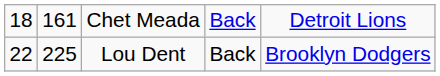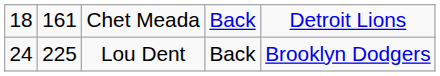 <table class="wikitable" style="text-align:center">
 <tr>
 <td>18</td>
 <td>161</td>
 <td>Chet Meada</td>
 <td><a href='#'>Back</a></td>
 <td><a href='#'>Detroit Lions</a></td>
 </tr>
 <tr>
-<td>22</td>
+<td>24</td>
 <td>225</td>
 <td>Lou Dent</td>
 <td>Back</td>
 <td><a href='#'>Brooklyn Dodgers</a></td>
 </tr>
 </table>
